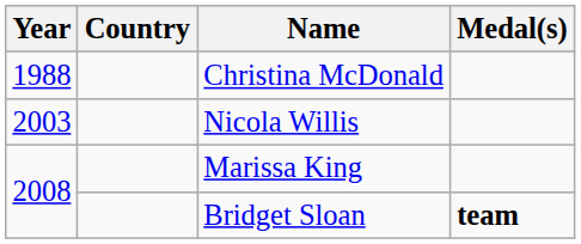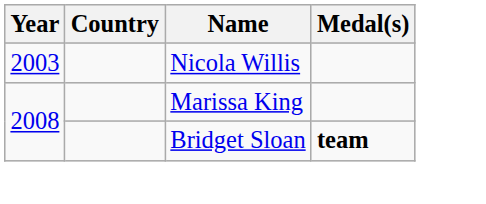 <table class="wikitable sortable">
 <tr>
 <th>Year</th>
 <th>Country</th>
 <th>Name</th>
 <th>Medal(s)</th>
-</tr>
-<tr>
-<td><a href='#'>1988</a></td>
-<td></td>
-<td><a href='#'>Christina McDonald</a></td>
-<td></td>
 </tr>
 <tr>
 <td><a href='#'>2003</a></td>
 <td></td>
 <td><a href='#'>Nicola Willis</a></td>
 <td></td>
 </tr>
 <tr>
 <td rowspan="2"><a href='#'>2008</a></td>
 <td></td>
 <td><a href='#'>Marissa King</a></td>
 <td></td>
 </tr>
 <tr>
 <td></td>
 <td><a href='#'>Bridget Sloan</a></td>
 <td><strong> team</strong></td>
 </tr>
 </table>
